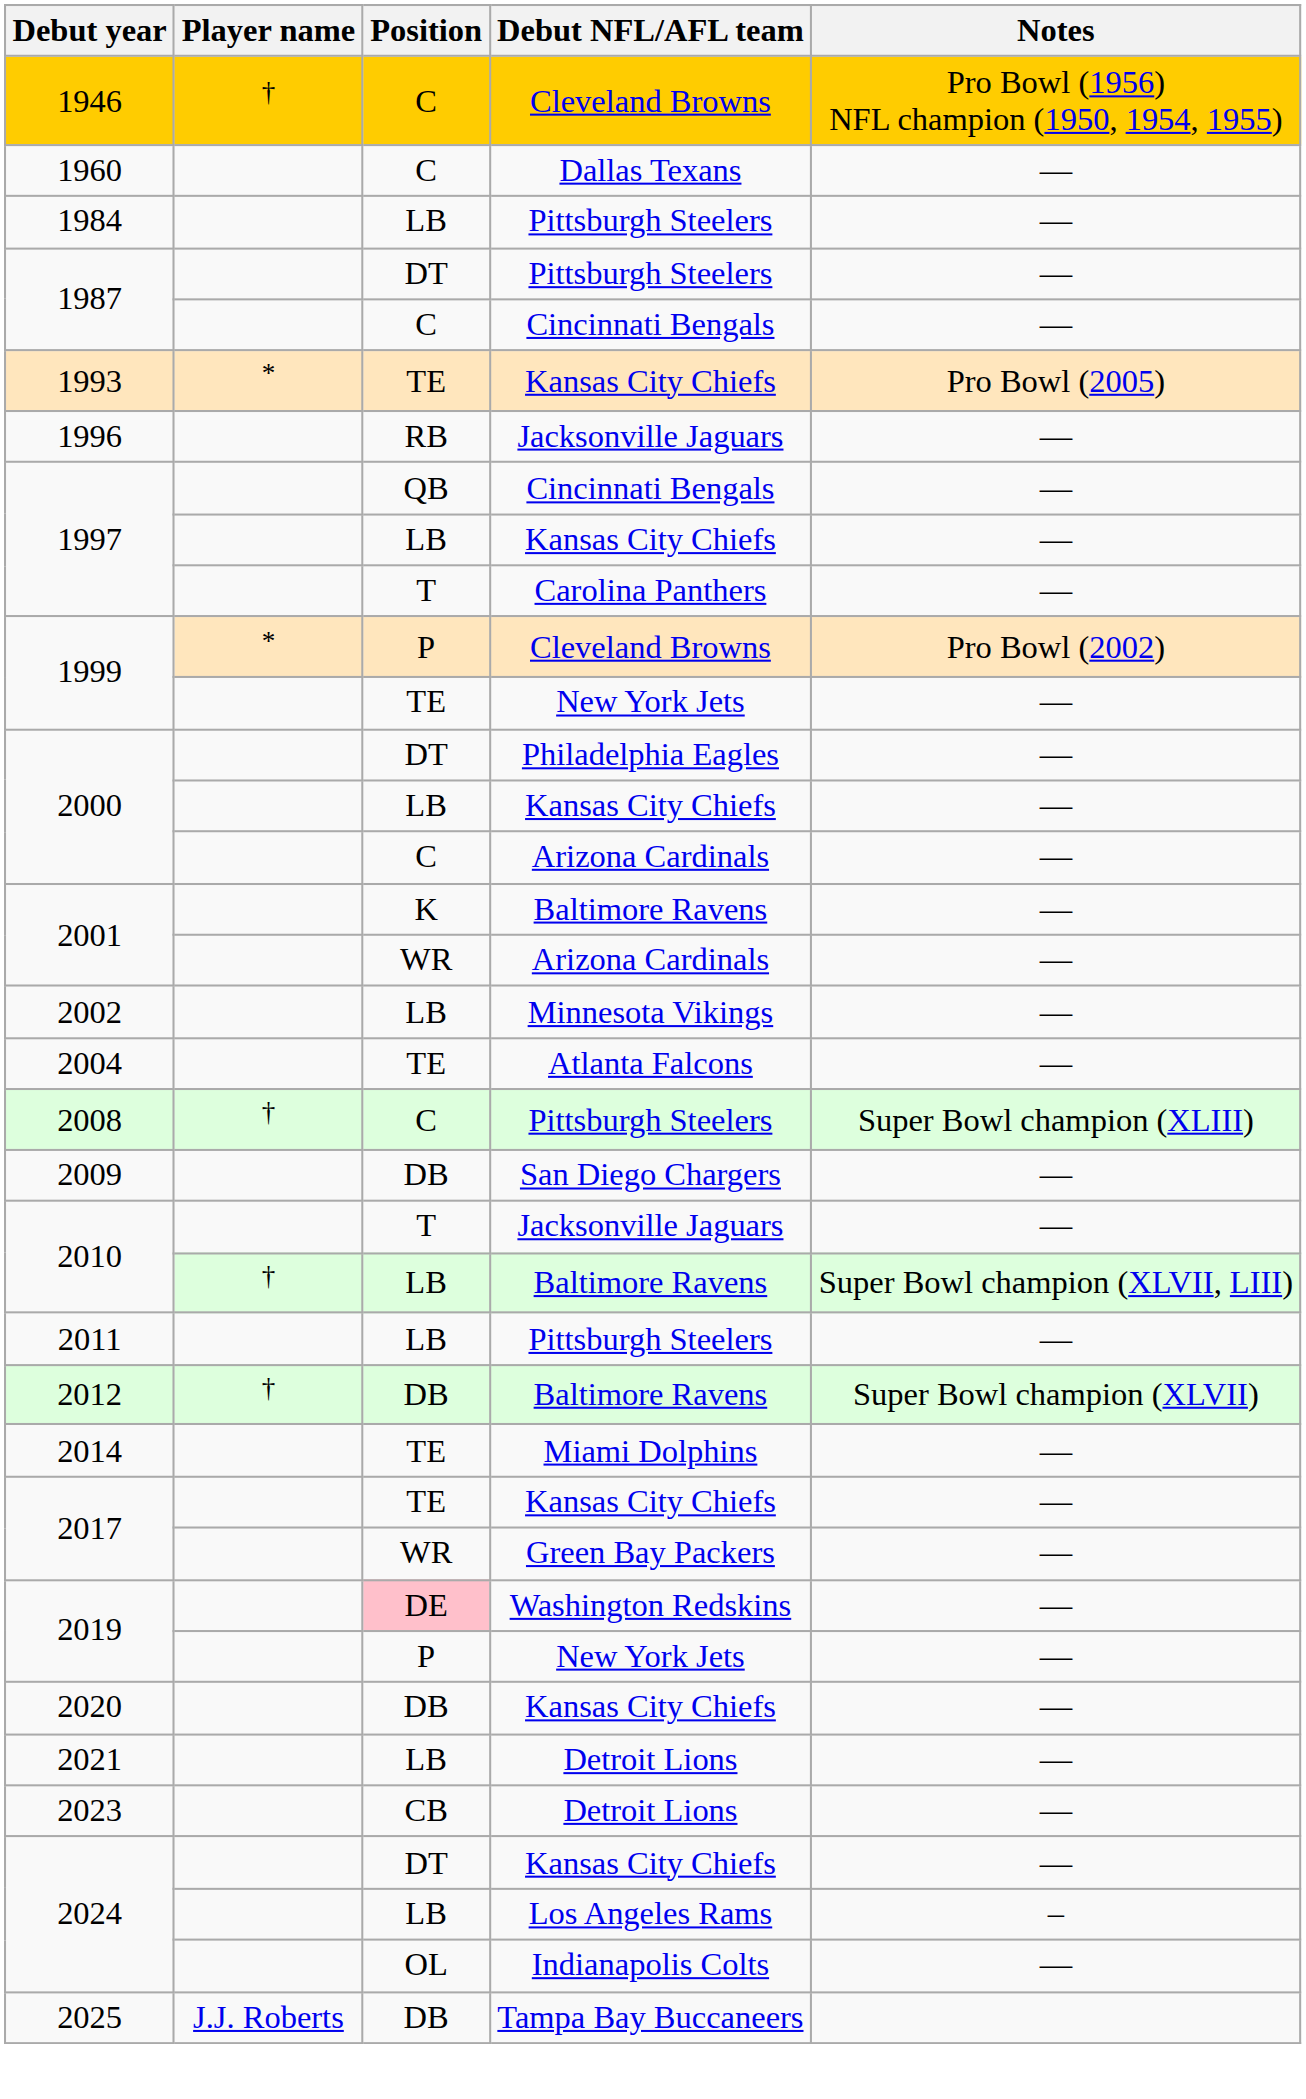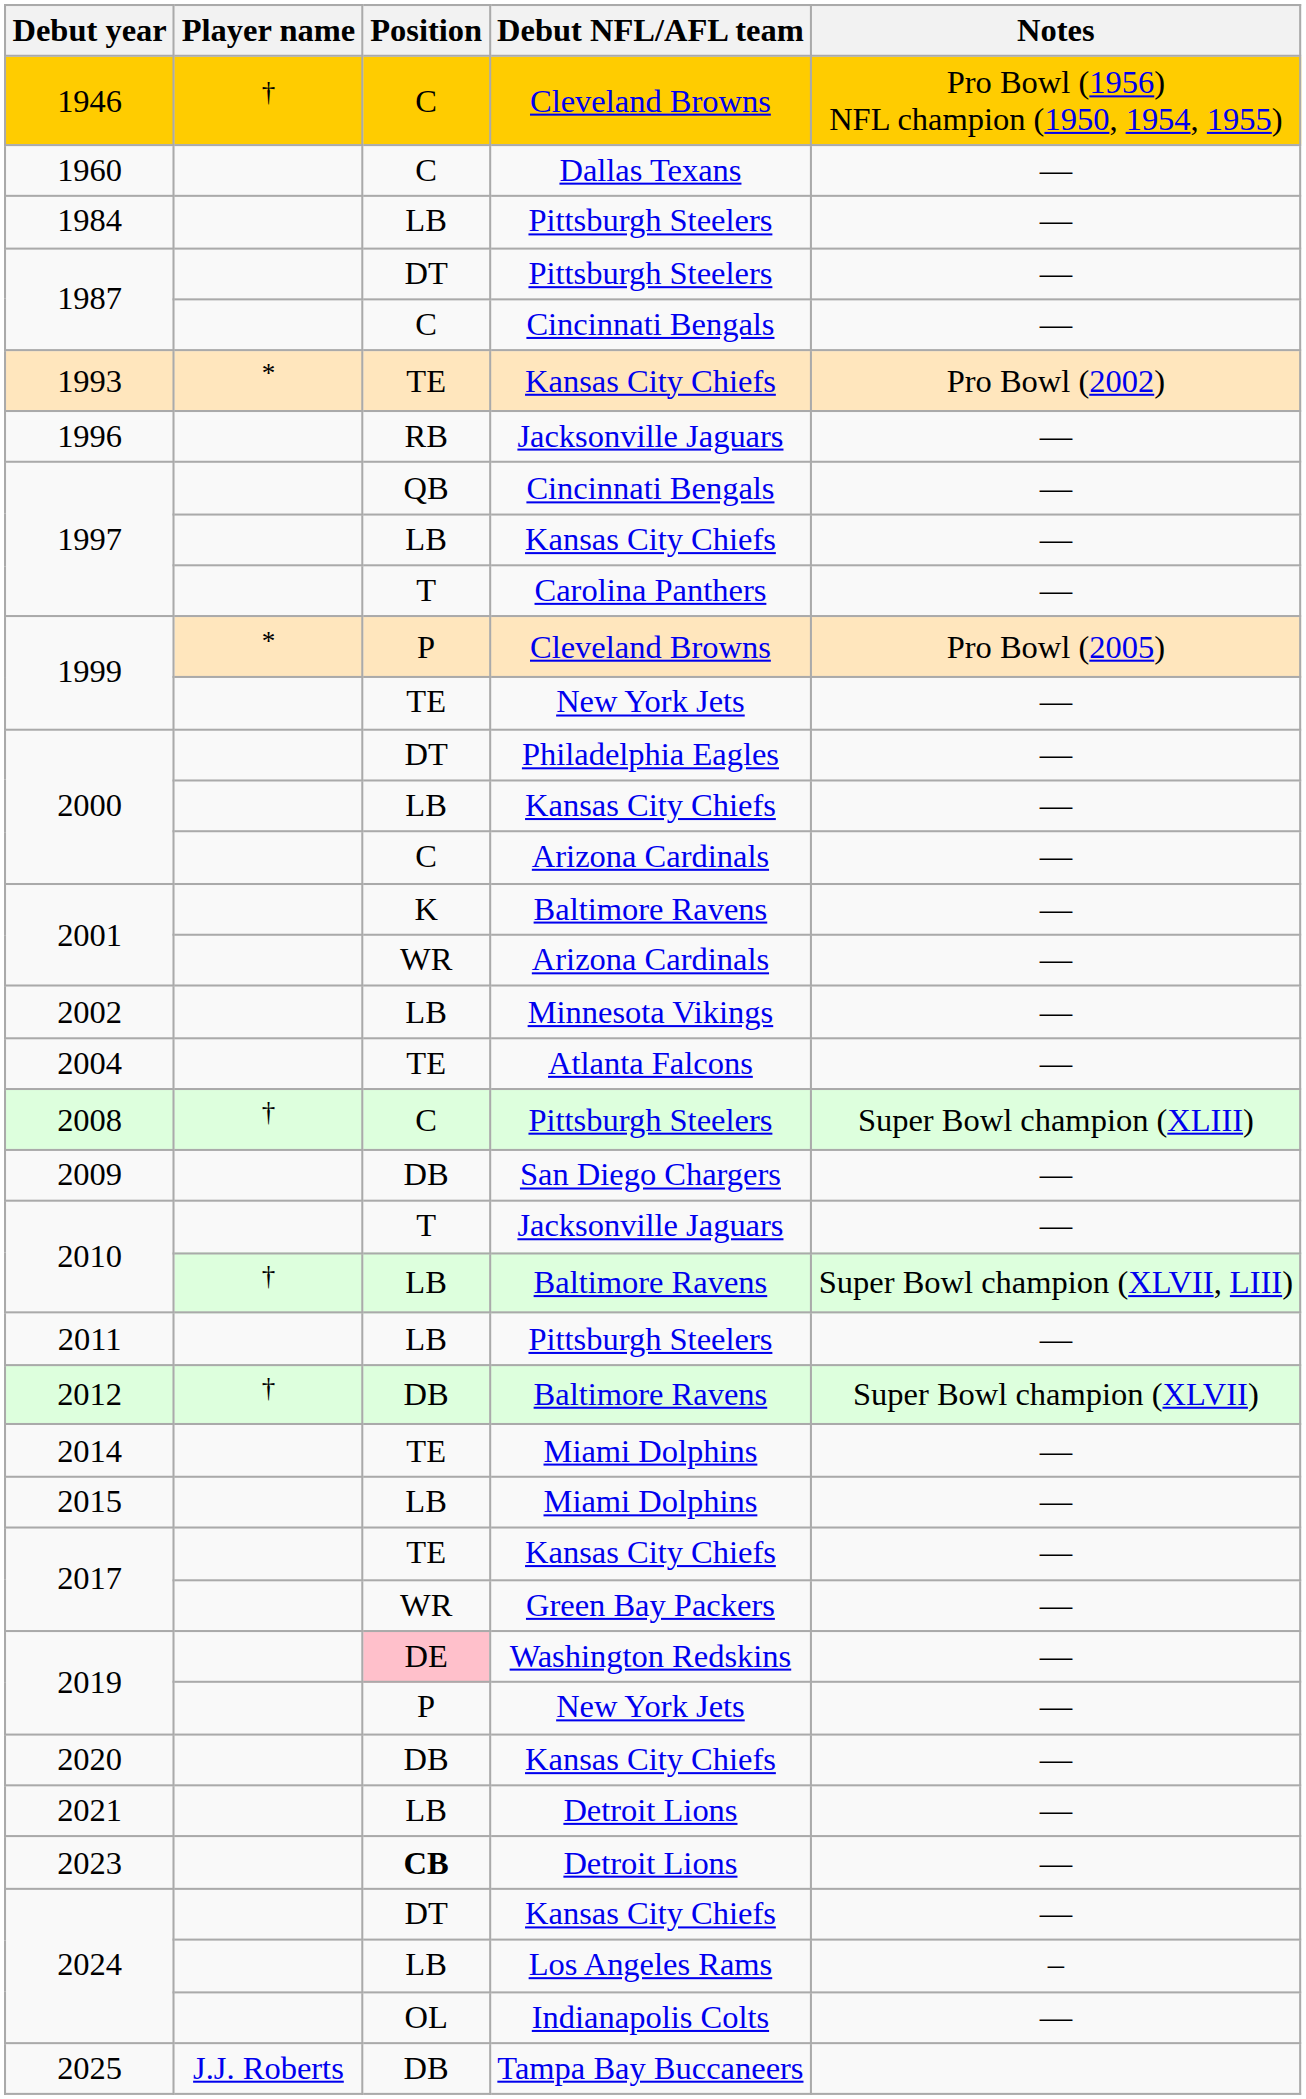 <table class="wikitable sortable" style="text-align:center">
 <tr>
 <th>Debut year</th>
 <th>Player name</th>
 <th>Position</th>
 <th>Debut NFL/AFL team</th>
 <th>Notes</th>
 </tr>
 <tr bgcolor="#FFCC00">
 <td align="center">1946</td>
 <td align="center"><sup>†</sup></td>
 <td align="center">C</td>
 <td align="center"><a href='#'>Cleveland Browns</a></td>
 <td>Pro Bowl (<a href='#'>1956</a>) <br> NFL champion (<a href='#'>1950</a>, <a href='#'>1954</a>, <a href='#'>1955</a>)</td>
 </tr>
 <tr>
 <td align="center">1960</td>
 <td align="center"></td>
 <td align="center">C</td>
 <td align="center"><a href='#'>Dallas Texans</a></td>
 <td align="center">—</td>
 </tr>
 <tr>
 <td align="center">1984</td>
 <td align="center"></td>
 <td align="center">LB</td>
 <td align="center"><a href='#'>Pittsburgh Steelers</a></td>
 <td align="center">—</td>
 </tr>
 <tr>
 <td rowspan="2">1987</td>
 <td align="center"></td>
 <td align="center">DT</td>
 <td align="center"><a href='#'>Pittsburgh Steelers</a></td>
 <td align="center">—</td>
 </tr>
 <tr>
 <td align="center"></td>
 <td align="center">C</td>
 <td align="center"><a href='#'>Cincinnati Bengals</a></td>
 <td align="center">—</td>
 </tr>
 <tr>
 <td bgcolor="FFE6BD">1993</td>
 <td bgcolor="FFE6BD"><sup>*</sup></td>
 <td bgcolor="FFE6BD">TE</td>
 <td bgcolor="FFE6BD"><a href='#'>Kansas City Chiefs</a></td>
-<td bgcolor="FFE6BD">Pro Bowl (<a href='#'>2005</a>)</td>
+<td bgcolor="FFE6BD">Pro Bowl (<a href='#'>2002</a>)</td>
 </tr>
 <tr>
 <td align="center">1996</td>
 <td align="center"></td>
 <td align="center">RB</td>
 <td align="center"><a href='#'>Jacksonville Jaguars</a></td>
 <td align="center">—</td>
 </tr>
 <tr>
 <td rowspan="3">1997</td>
 <td align="center"></td>
 <td align="center">QB</td>
 <td align="center"><a href='#'>Cincinnati Bengals</a></td>
 <td align="center">—</td>
 </tr>
 <tr>
 <td align="center"></td>
 <td align="center">LB</td>
 <td align="center"><a href='#'>Kansas City Chiefs</a></td>
 <td align="center">—</td>
 </tr>
 <tr>
 <td align="center"></td>
 <td align="center">T</td>
 <td align="center"><a href='#'>Carolina Panthers</a></td>
 <td align="center">—</td>
 </tr>
 <tr>
 <td rowspan="2">1999</td>
 <td bgcolor="FFE6BD"><sup>*</sup></td>
 <td bgcolor="FFE6BD">P</td>
 <td bgcolor="FFE6BD"><a href='#'>Cleveland Browns</a></td>
-<td bgcolor="FFE6BD">Pro Bowl (<a href='#'>2002</a>)</td>
+<td bgcolor="FFE6BD">Pro Bowl (<a href='#'>2005</a>)</td>
 </tr>
 <tr>
 <td align="center"></td>
 <td align="center">TE</td>
 <td align="center"><a href='#'>New York Jets</a></td>
 <td align="center">—</td>
 </tr>
 <tr>
 <td rowspan="3">2000</td>
 <td align="center"></td>
 <td align="center">DT</td>
 <td align="center"><a href='#'>Philadelphia Eagles</a></td>
 <td align="center">—</td>
 </tr>
 <tr>
 <td align="center"></td>
 <td align="center">LB</td>
 <td align="center"><a href='#'>Kansas City Chiefs</a></td>
 <td align="center">—</td>
 </tr>
 <tr>
 <td align="center"></td>
 <td align="center">C</td>
 <td align="center"><a href='#'>Arizona Cardinals</a></td>
 <td align="center">—</td>
 </tr>
 <tr>
 <td rowspan="2">2001</td>
 <td align="center"></td>
 <td align="center">K</td>
 <td align="center"><a href='#'>Baltimore Ravens</a></td>
 <td align="center">—</td>
 </tr>
 <tr>
 <td align="center"></td>
 <td align="center">WR</td>
 <td align="center"><a href='#'>Arizona Cardinals</a></td>
 <td align="center">—</td>
 </tr>
 <tr>
 <td align="center">2002</td>
 <td align="center"></td>
 <td align="center">LB</td>
 <td align="center"><a href='#'>Minnesota Vikings</a></td>
 <td align="center">—</td>
 </tr>
 <tr>
 <td align="center">2004</td>
 <td align="center"></td>
 <td align="center">TE</td>
 <td align="center"><a href='#'>Atlanta Falcons</a></td>
 <td align="center">—</td>
 </tr>
 <tr bgcolor="#DDFFDD">
 <td align="center">2008</td>
 <td align="center"><sup>†</sup></td>
 <td align="center">C</td>
 <td align="center"><a href='#'>Pittsburgh Steelers</a></td>
 <td>Super Bowl champion (<a href='#'>XLIII</a>)</td>
 </tr>
 <tr>
 <td align="center">2009</td>
 <td align="center"></td>
 <td align="center">DB</td>
 <td align="center"><a href='#'>San Diego Chargers</a></td>
 <td align="center">—</td>
 </tr>
 <tr>
 <td rowspan="2">2010</td>
 <td align="center"></td>
 <td align="center">T</td>
 <td align="center"><a href='#'>Jacksonville Jaguars</a></td>
 <td align="center">—</td>
 </tr>
 <tr bgcolor="#DDFFDD">
 <td align="center"><sup>†</sup></td>
 <td align="center">LB</td>
 <td align="center"><a href='#'>Baltimore Ravens</a></td>
 <td>Super Bowl champion (<a href='#'>XLVII</a>, <a href='#'>LIII</a>)</td>
 </tr>
 <tr>
 <td align="center">2011</td>
 <td align="center"></td>
 <td align="center">LB</td>
 <td align="center"><a href='#'>Pittsburgh Steelers</a></td>
 <td align="center">—</td>
 </tr>
 <tr bgcolor="#DDFFDD">
 <td align="center">2012</td>
 <td align="center"><sup>†</sup></td>
 <td align="center">DB</td>
 <td align="center"><a href='#'>Baltimore Ravens</a></td>
 <td>Super Bowl champion (<a href='#'>XLVII</a>)</td>
 </tr>
 <tr>
 <td align="center">2014</td>
 <td align="center"></td>
 <td align="center">TE</td>
 <td align="center"><a href='#'>Miami Dolphins</a></td>
 <td align="center">—</td>
 </tr>
 <tr>
+<td align="center">2015</td>
+<td align="center"></td>
+<td align="center">LB</td>
+<td align="center"><a href='#'>Miami Dolphins</a></td>
+<td align="center">—</td>
+</tr>
+<tr>
 <td rowspan="2">2017</td>
 <td align="center"></td>
 <td align="center">TE</td>
 <td align="center"><a href='#'>Kansas City Chiefs</a></td>
 <td align="center">—</td>
 </tr>
 <tr>
 <td align="center"></td>
 <td align="center">WR</td>
 <td align="center"><a href='#'>Green Bay Packers</a></td>
 <td align="center">—</td>
 </tr>
 <tr>
 <td rowspan="2">2019</td>
 <td align="center"></td>
 <td align="center" style="background: pink;">DE</td>
 <td align="center"><a href='#'>Washington Redskins</a></td>
 <td align="center">—</td>
 </tr>
 <tr>
 <td align="center"></td>
 <td align="center">P</td>
 <td align="center"><a href='#'>New York Jets</a></td>
 <td align="center">—</td>
 </tr>
 <tr>
 <td align="center">2020</td>
 <td align="center"></td>
 <td align="center">DB</td>
 <td align="center"><a href='#'>Kansas City Chiefs</a></td>
 <td align="center">—</td>
 </tr>
 <tr>
 <td align="center">2021</td>
 <td align="center"></td>
 <td align="center">LB</td>
 <td align="center"><a href='#'>Detroit Lions</a></td>
 <td align="center">—</td>
 </tr>
 <tr>
 <td align="center">2023</td>
 <td align="center"></td>
-<td align="center">CB</td>
+<td align="center"><strong>CB</strong></td>
 <td align="center"><a href='#'>Detroit Lions</a></td>
 <td align="center">—</td>
 </tr>
 <tr>
 <td rowspan="3" align="center">2024</td>
 <td align="center"></td>
 <td align="center">DT</td>
 <td align="center"><a href='#'>Kansas City Chiefs</a></td>
 <td align="center">—</td>
 </tr>
 <tr>
 <td align=“center”></td>
 <td align="center">LB</td>
 <td align="center"><a href='#'>Los Angeles Rams</a></td>
 <td align="center">–</td>
 </tr>
 <tr>
 <td align="center"></td>
 <td align="center">OL</td>
 <td align="center"><a href='#'>Indianapolis Colts</a></td>
 <td align="center">—</td>
 </tr>
 <tr>
 <td>2025</td>
 <td><a href='#'>J.J. Roberts</a></td>
 <td>DB</td>
 <td><a href='#'>Tampa Bay Buccaneers</a></td>
 <td></td>
 </tr>
 </table>
